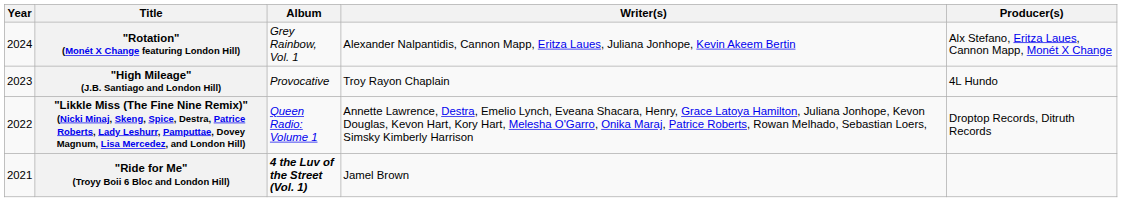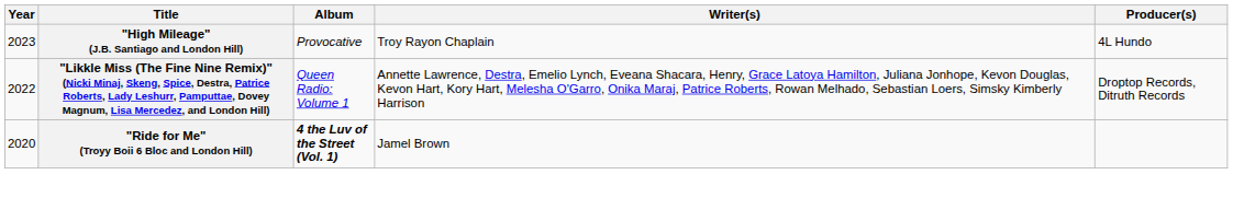 <table class="wikitable plainrowheaders" style="text-align:left;">
 <tr>
 <th scope="col" style="width:2em;">Year</th>
 <th scope="col" style="width:20em;">Title</th>
 <th scope="col" style="width:6em;">Album</th>
 <th>Writer(s)</th>
 <th>Producer(s)</th>
-</tr>
-<tr>
-<td>2024</td>
-<th scope="row">"Rotation"<br><small>(<a href='#'>Monét X Change</a> featuring London Hill)</small></th>
-<td><em>Grey Rainbow, Vol. 1</em></td>
-<td>Alexander Nalpantidis, Cannon Mapp, <a href='#'>Eritza Laues</a>, Juliana Jonhope, <a href='#'>Kevin Akeem Bertin</a></td>
-<td>Alx Stefano, <a href='#'>Eritza Laues</a>, Cannon Mapp, <a href='#'>Monét X Change</a></td>
 </tr>
 <tr>
 <td>2023</td>
 <th scope="row">"High Mileage"<br><small>(J.B. Santiago and London Hill)</small></th>
 <td><em>Provocative</em></td>
 <td>Troy Rayon Chaplain</td>
 <td>4L Hundo</td>
 </tr>
 <tr>
 <td>2022</td>
 <th scope="row">"Likkle Miss (The Fine Nine Remix)"<br><small>(<a href='#'>Nicki Minaj</a>, <a href='#'>Skeng</a>, <a href='#'>Spice</a>, Destra, <a href='#'>Patrice Roberts</a>, <a href='#'>Lady Leshurr</a>, <a href='#'>Pamputtae</a>, Dovey Magnum, <a href='#'>Lisa Mercedez</a>, and London Hill)</small></th>
 <td><em><a href='#'>Queen Radio: Volume 1</a></em></td>
 <td>Annette Lawrence, <a href='#'>Destra</a>, Emelio Lynch, Eveana Shacara,  Henry, <a href='#'>Grace Latoya Hamilton</a>, Juliana Jonhope, Kevon Douglas, Kevon Hart, Kory Hart, <a href='#'>Melesha O'Garro</a>, <a href='#'>Onika Maraj</a>, <a href='#'>Patrice Roberts</a>, Rowan Melhado, Sebastian Loers, Simsky Kimberly Harrison</td>
 <td>Droptop Records, Ditruth Records</td>
 </tr>
 <tr>
-<td>2021</td>
+<td>2020</td>
 <th scope="row">"Ride for Me"<br><small>(Troyy Boii 6 Bloc and London Hill)</small></th>
 <td><strong><em>4 the Luv of the Street (Vol. 1)</em></strong></td>
 <td>Jamel Brown</td>
 <td></td>
 </tr>
 </table>
